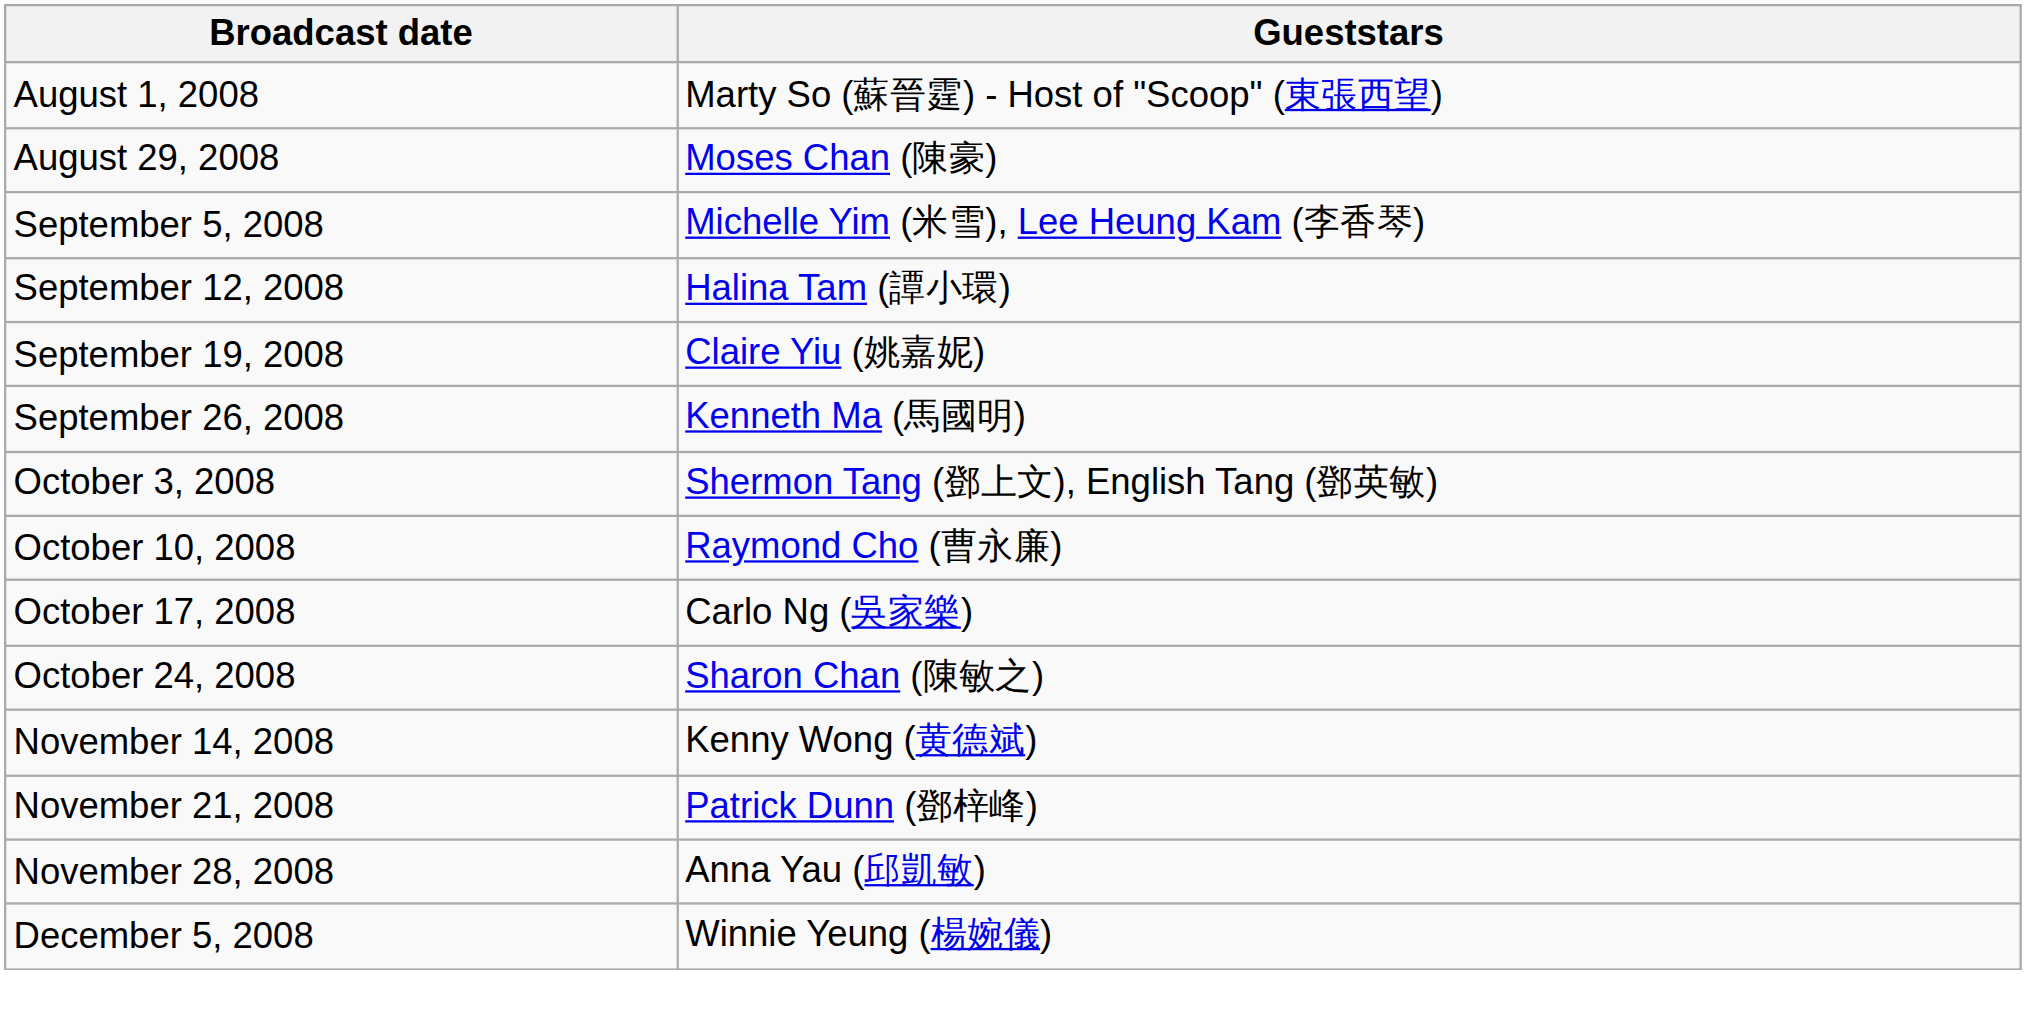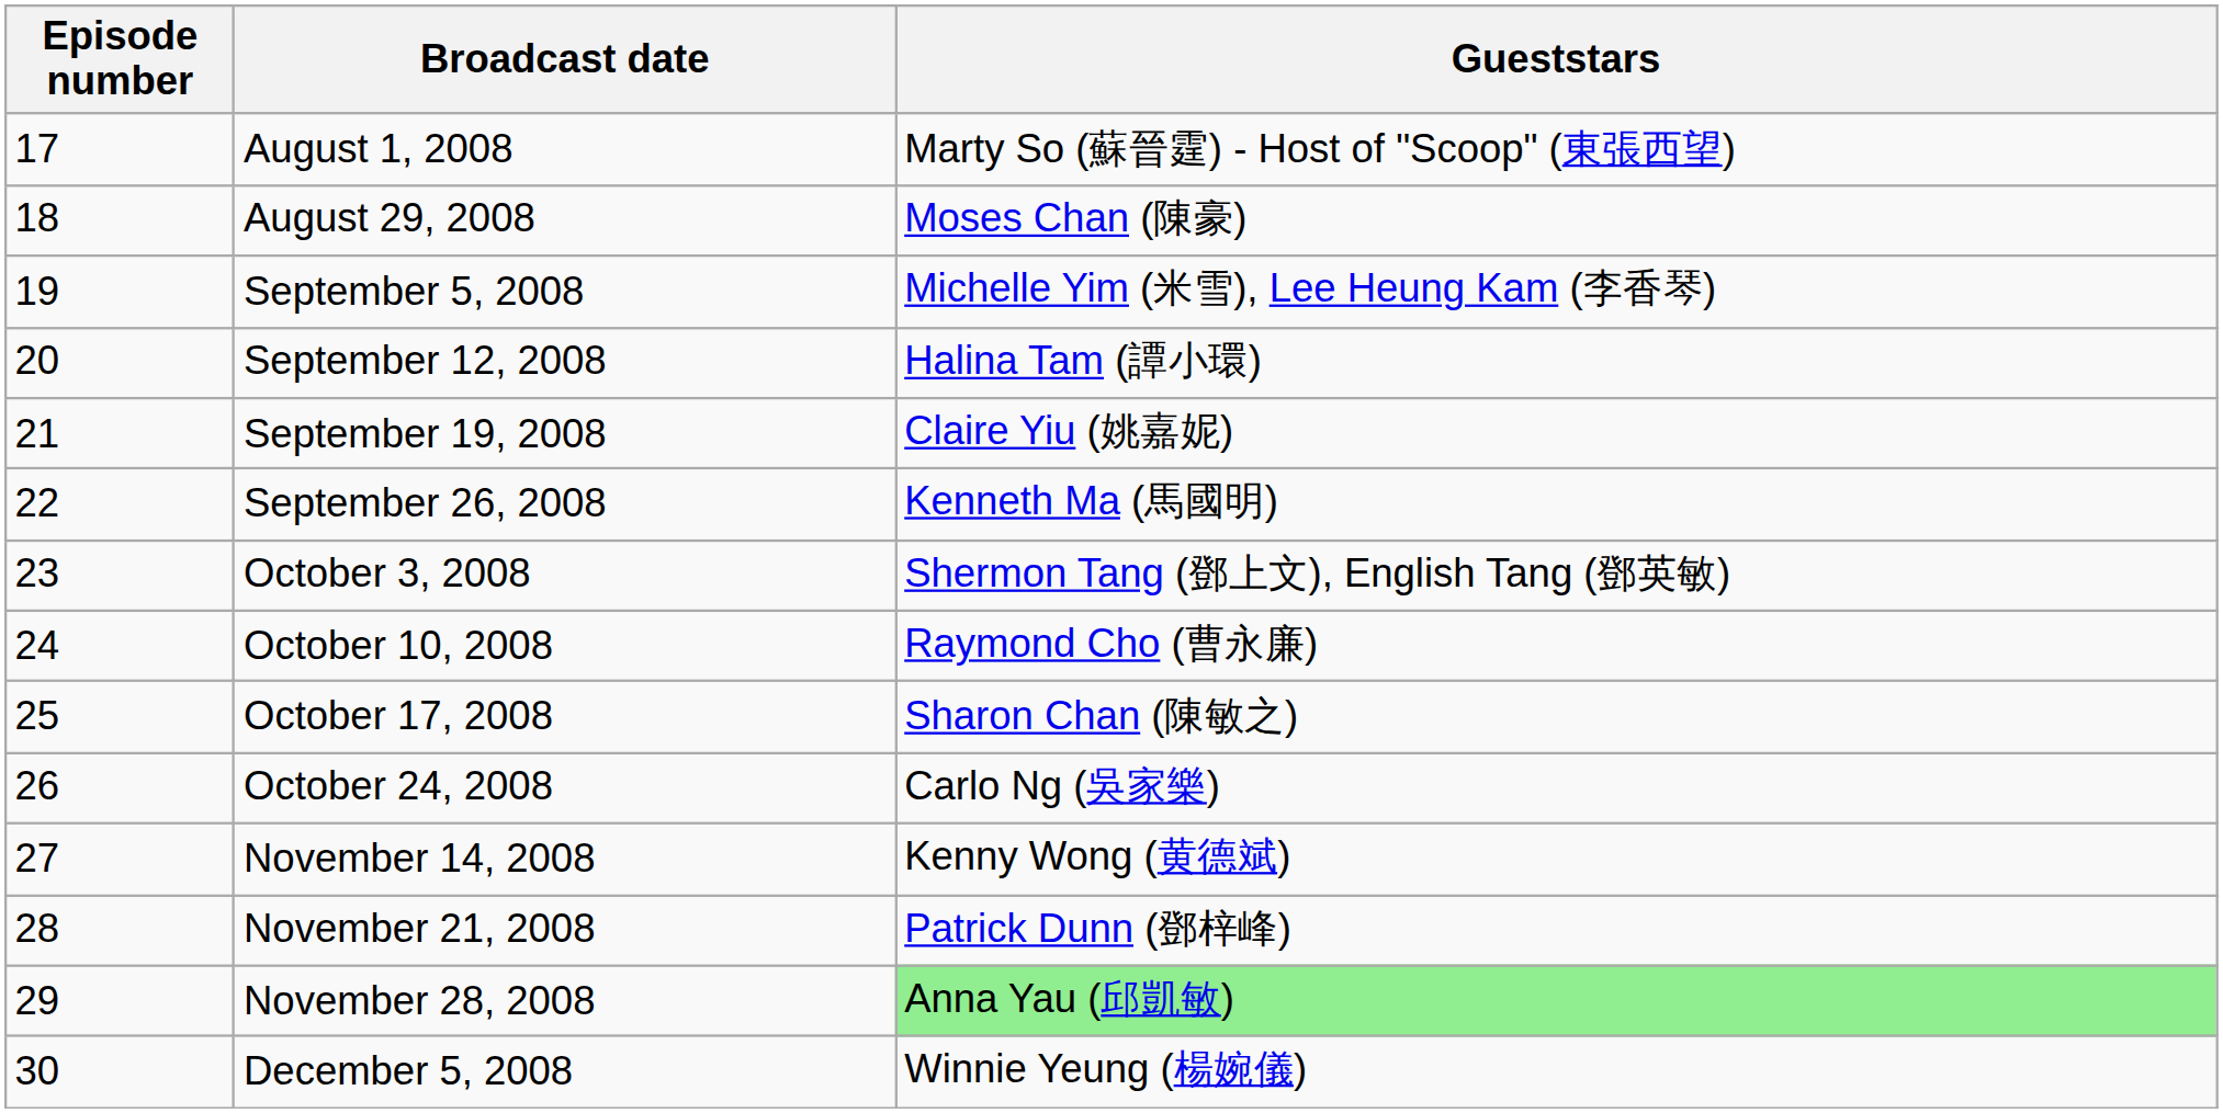 <table class=wikitable width=70%>
 <tr>
+<th width=5%>Episode number</th>
 <th width=20%>Broadcast date</th>
 <th width=40%>Gueststars</th>
 </tr>
 <tr>
+<td>17</td>
 <td>August 1, 2008</td>
 <td>Marty So (蘇晉霆) - Host of "Scoop" (<a href='#'>東張西望</a>)</td>
 </tr>
 <tr>
+<td>18</td>
 <td>August 29, 2008</td>
 <td><a href='#'>Moses Chan</a> (陳豪)</td>
 </tr>
 <tr>
+<td>19</td>
 <td>September 5, 2008</td>
 <td><a href='#'>Michelle Yim</a> (米雪), <a href='#'>Lee Heung Kam</a> (李香琴)</td>
 </tr>
 <tr>
+<td>20</td>
 <td>September 12, 2008</td>
 <td><a href='#'>Halina Tam</a> (譚小環)</td>
 </tr>
 <tr>
+<td>21</td>
 <td>September 19, 2008</td>
 <td><a href='#'>Claire Yiu</a> (姚嘉妮)</td>
 </tr>
 <tr>
+<td>22</td>
 <td>September 26, 2008</td>
 <td><a href='#'>Kenneth Ma</a> (馬國明)</td>
 </tr>
 <tr>
+<td>23</td>
 <td>October 3, 2008</td>
 <td><a href='#'>Shermon Tang</a> (鄧上文), English Tang (鄧英敏)</td>
 </tr>
 <tr>
+<td>24</td>
 <td>October 10, 2008</td>
 <td><a href='#'>Raymond Cho</a> (曹永廉)</td>
 </tr>
 <tr>
+<td>25</td>
 <td>October 17, 2008</td>
+<td><a href='#'>Sharon Chan</a> (陳敏之)</td>
+</tr>
+<tr>
+<td>26</td>
+<td>October 24, 2008</td>
 <td>Carlo Ng (<a href='#'>吳家樂</a>)</td>
 </tr>
 <tr>
-<td>October 24, 2008</td>
-<td><a href='#'>Sharon Chan</a> (陳敏之)</td>
-</tr>
-<tr>
+<td>27</td>
 <td>November 14, 2008</td>
 <td>Kenny Wong (<a href='#'>黄德斌</a>)</td>
 </tr>
 <tr>
+<td>28</td>
 <td>November 21, 2008</td>
 <td><a href='#'>Patrick Dunn</a> (鄧梓峰)</td>
 </tr>
 <tr>
+<td>29</td>
 <td>November 28, 2008</td>
-<td>Anna Yau (<a href='#'>邱凱敏</a>)</td>
+<td style="background: lightgreen;">Anna Yau (<a href='#'>邱凱敏</a>)</td>
 </tr>
 <tr>
+<td>30</td>
 <td>December 5, 2008</td>
 <td>Winnie Yeung (<a href='#'>楊婉儀</a>)</td>
 </tr>
 </table>
